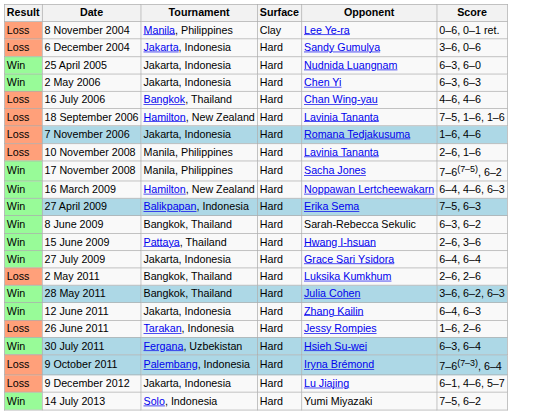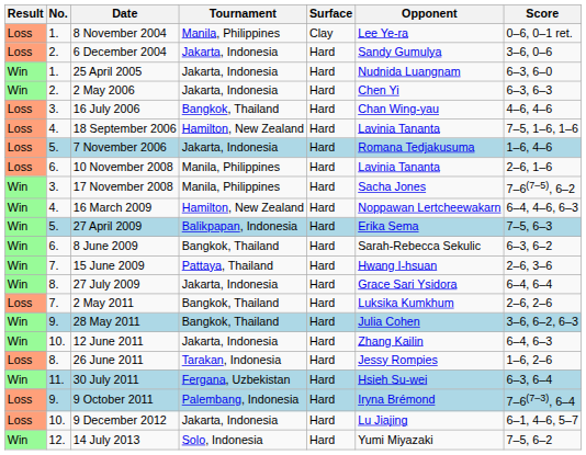 <table class="sortable wikitable" style="font-size:97%;">
 <tr bgcolor="#efefef">
 <th>Result</th>
+<th>No.</th>
 <th>Date</th>
 <th>Tournament</th>
 <th>Surface</th>
 <th>Opponent</th>
 <th>Score</th>
 </tr>
 <tr>
 <td style="background:#ffa07a;">Loss</td>
+<td>1.</td>
 <td>8 November 2004</td>
 <td><a href='#'>Manila</a>, Philippines</td>
 <td>Clay</td>
 <td> <a href='#'>Lee Ye-ra</a></td>
 <td>0–6, 0–1 ret.</td>
 </tr>
 <tr>
 <td style="background:#ffa07a;">Loss</td>
+<td>2.</td>
 <td>6 December 2004</td>
 <td><a href='#'>Jakarta</a>, Indonesia</td>
 <td>Hard</td>
 <td> <a href='#'>Sandy Gumulya</a></td>
 <td>3–6, 0–6</td>
 </tr>
 <tr>
 <td style="background:#98fb98;">Win</td>
+<td>1.</td>
 <td>25 April 2005</td>
 <td>Jakarta, Indonesia</td>
 <td>Hard</td>
 <td> <a href='#'>Nudnida Luangnam</a></td>
 <td>6–3, 6–0</td>
 </tr>
 <tr>
 <td style="background:#98fb98;">Win</td>
+<td>2.</td>
 <td>2 May 2006</td>
 <td>Jakarta, Indonesia</td>
 <td>Hard</td>
 <td> <a href='#'>Chen Yi</a></td>
 <td>6–3, 6–3</td>
 </tr>
 <tr>
 <td style="background:#ffa07a;">Loss</td>
+<td>3.</td>
 <td>16 July 2006</td>
 <td><a href='#'>Bangkok</a>, Thailand</td>
 <td>Hard</td>
 <td> <a href='#'>Chan Wing-yau</a></td>
 <td>4–6, 4–6</td>
 </tr>
 <tr>
 <td style="background:#ffa07a;">Loss</td>
+<td>4.</td>
 <td>18 September 2006</td>
 <td><a href='#'>Hamilton</a>, New Zealand</td>
 <td>Hard</td>
 <td> <a href='#'>Lavinia Tananta</a></td>
 <td>7–5, 1–6, 1–6</td>
 </tr>
 <tr style="background:lightblue;">
 <td style="background:#ffa07a;">Loss</td>
+<td>5.</td>
 <td>7 November 2006</td>
 <td>Jakarta, Indonesia</td>
 <td>Hard</td>
 <td> <a href='#'>Romana Tedjakusuma</a></td>
 <td>1–6, 4–6</td>
 </tr>
 <tr>
 <td style="background:#ffa07a;">Loss</td>
+<td>6.</td>
 <td>10 November 2008</td>
 <td>Manila, Philippines</td>
 <td>Hard</td>
 <td> <a href='#'>Lavinia Tananta</a></td>
 <td>2–6, 1–6</td>
 </tr>
 <tr>
 <td style="background:#98fb98;">Win</td>
+<td>3.</td>
 <td>17 November 2008</td>
 <td>Manila, Philippines</td>
 <td>Hard</td>
 <td> <a href='#'>Sacha Jones</a></td>
 <td>7–6<sup>(7–5)</sup>, 6–2</td>
 </tr>
 <tr>
 <td style="background:#98fb98;">Win</td>
+<td>4.</td>
 <td>16 March 2009</td>
 <td><a href='#'>Hamilton</a>, New Zealand</td>
 <td>Hard</td>
 <td> <a href='#'>Noppawan Lertcheewakarn</a></td>
 <td>6–4, 4–6, 6–3</td>
 </tr>
 <tr style="background:lightblue;">
 <td style="background:#98fb98;">Win</td>
+<td>5.</td>
 <td>27 April 2009</td>
 <td><a href='#'>Balikpapan</a>, Indonesia</td>
 <td>Hard</td>
 <td> <a href='#'>Erika Sema</a></td>
 <td>7–5, 6–3</td>
 </tr>
 <tr>
 <td style="background:#98fb98;">Win</td>
+<td>6.</td>
 <td>8 June 2009</td>
 <td>Bangkok, Thailand</td>
 <td>Hard</td>
 <td> Sarah-Rebecca Sekulic</td>
 <td>6–3, 6–2</td>
 </tr>
 <tr>
 <td style="background:#98fb98;">Win</td>
+<td>7.</td>
 <td>15 June 2009</td>
 <td><a href='#'>Pattaya</a>, Thailand</td>
 <td>Hard</td>
 <td> <a href='#'>Hwang I-hsuan</a></td>
 <td>2–6, 3–6</td>
 </tr>
 <tr>
 <td style="background:#98fb98;">Win</td>
+<td>8.</td>
 <td>27 July 2009</td>
 <td>Jakarta, Indonesia</td>
 <td>Hard</td>
 <td> <a href='#'>Grace Sari Ysidora</a></td>
 <td>6–4, 6–4</td>
 </tr>
 <tr>
 <td style="background:#ffa07a;">Loss</td>
+<td>7.</td>
 <td>2 May 2011</td>
 <td>Bangkok, Thailand</td>
 <td>Hard</td>
 <td> <a href='#'>Luksika Kumkhum</a></td>
 <td>2–6, 2–6</td>
 </tr>
 <tr style="background:lightblue;">
 <td style="background:#98fb98;">Win</td>
+<td>9.</td>
 <td>28 May 2011</td>
 <td>Bangkok, Thailand</td>
 <td>Hard</td>
 <td> <a href='#'>Julia Cohen</a></td>
 <td>3–6, 6–2, 6–3</td>
 </tr>
 <tr>
 <td style="background:#98fb98;">Win</td>
+<td>10.</td>
 <td>12 June 2011</td>
 <td>Jakarta, Indonesia</td>
 <td>Hard</td>
 <td> <a href='#'>Zhang Kailin</a></td>
 <td>6–4, 6–3</td>
 </tr>
 <tr>
 <td style="background:#ffa07a;">Loss</td>
+<td>8.</td>
 <td>26 June 2011</td>
 <td><a href='#'>Tarakan</a>, Indonesia</td>
 <td>Hard</td>
 <td> <a href='#'>Jessy Rompies</a></td>
 <td>1–6, 2–6</td>
 </tr>
 <tr style="background:lightblue;">
 <td style="background:#98fb98;">Win</td>
+<td>11.</td>
 <td>30 July 2011</td>
 <td><a href='#'>Fergana</a>, Uzbekistan</td>
 <td>Hard</td>
 <td> <a href='#'>Hsieh Su-wei</a></td>
 <td>6–3, 6–4</td>
 </tr>
 <tr style="background:lightblue;">
 <td style="background:#ffa07a;">Loss</td>
+<td>9.</td>
 <td>9 October 2011</td>
 <td><a href='#'>Palembang</a>, Indonesia</td>
 <td>Hard</td>
 <td> <a href='#'>Iryna Brémond</a></td>
 <td>7–6<sup>(7–3)</sup>, 6–4</td>
 </tr>
 <tr>
 <td style="background:#ffa07a;">Loss</td>
+<td>10.</td>
 <td>9 December 2012</td>
 <td>Jakarta, Indonesia</td>
 <td>Hard</td>
 <td> <a href='#'>Lu Jiajing</a></td>
 <td>6–1, 4–6, 5–7</td>
 </tr>
 <tr>
 <td style="background:#98fb98;">Win</td>
+<td>12.</td>
 <td>14 July 2013</td>
 <td><a href='#'>Solo</a>, Indonesia</td>
 <td>Hard</td>
 <td> Yumi Miyazaki</td>
 <td>7–5, 6–2</td>
 </tr>
 </table>
